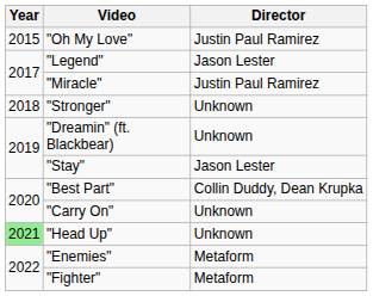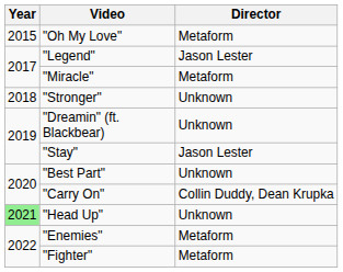 <table class="wikitable plainrowheaders">
 <tr>
 <th>Year</th>
 <th style="width:10em;">Video</th>
 <th>Director</th>
 </tr>
 <tr>
 <td>2015</td>
 <td>"Oh My Love"</td>
-<td>Justin Paul Ramirez</td>
+<td>Metaform</td>
 </tr>
 <tr>
 <td rowspan="2">2017</td>
 <td>"Legend"</td>
 <td>Jason Lester</td>
 </tr>
 <tr>
 <td>"Miracle"</td>
-<td>Justin Paul Ramirez</td>
+<td>Metaform</td>
 </tr>
 <tr>
 <td>2018</td>
 <td>"Stronger"</td>
 <td>Unknown</td>
 </tr>
 <tr>
 <td rowspan="2">2019</td>
 <td>"Dreamin" (ft. Blackbear)</td>
 <td>Unknown</td>
 </tr>
 <tr>
 <td>"Stay"</td>
 <td>Jason Lester</td>
 </tr>
 <tr>
 <td rowspan="2">2020</td>
 <td>"Best Part"</td>
-<td>Collin Duddy, Dean Krupka</td>
+<td>Unknown</td>
 </tr>
 <tr>
 <td>"Carry On"</td>
-<td>Unknown</td>
+<td>Collin Duddy, Dean Krupka</td>
 </tr>
 <tr>
 <td style="background: lightgreen;">2021</td>
 <td>"Head Up"</td>
 <td>Unknown</td>
 </tr>
 <tr>
 <td rowspan="2">2022</td>
 <td>"Enemies"</td>
 <td>Metaform</td>
 </tr>
 <tr>
 <td>"Fighter"</td>
 <td>Metaform</td>
 </tr>
 </table>
